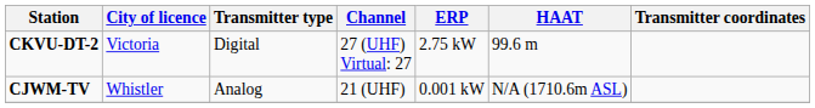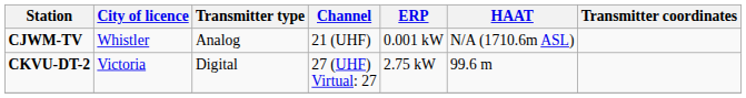 <table class="wikitable">
 <tr>
 <th>Station</th>
 <th><a href='#'>City of licence</a></th>
 <th>Transmitter type</th>
 <th><a href='#'>Channel</a></th>
 <th><a href='#'>ERP</a></th>
 <th><a href='#'>HAAT</a></th>
 <th>Transmitter coordinates</th>
 </tr>
 <tr style="vertical-align: top; text-align: left;">
+<td><strong>CJWM-TV</strong></td>
+<td><a href='#'>Whistler</a></td>
+<td>Analog</td>
+<td>21 (UHF)</td>
+<td>0.001 kW</td>
+<td>N/A (1710.6m <a href='#'>ASL</a>)</td>
+<td></td>
+</tr>
+<tr style="vertical-align: top; text-align: left;">
 <td><strong>CKVU-DT-2</strong></td>
 <td><a href='#'>Victoria</a></td>
 <td>Digital</td>
 <td>27 (<a href='#'>UHF</a>)<br><a href='#'>Virtual</a>: 27</td>
 <td>2.75 kW</td>
 <td>99.6 m</td>
 <td></td>
 </tr>
 <tr style="vertical-align: top; text-align: left;">
-<td><strong>CJWM-TV</strong></td>
-<td><a href='#'>Whistler</a></td>
-<td>Analog</td>
-<td>21 (UHF)</td>
-<td>0.001 kW</td>
-<td>N/A (1710.6m <a href='#'>ASL</a>)</td>
-<td></td>
-</tr>
-<tr style="vertical-align: top; text-align: left;">
 </tr>
 </table>
